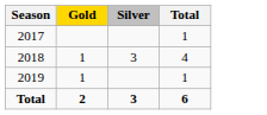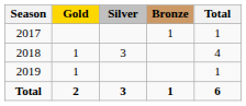 <table class="wikitable" style="text-align:center;">
 <tr>
 <th width="55">Season</th>
 <th width="55" style="background: gold;">Gold</th>
 <th width="55" style="background: silver;">Silver</th>
+<th width="55" style="background: #cc9966;">Bronze</th>
 <th width="55">Total</th>
 </tr>
 <tr>
 <td>2017</td>
 <td></td>
 <td></td>
 <td>1</td>
+<td>1</td>
 </tr>
 <tr>
 <td>2018</td>
 <td>1</td>
 <td>3</td>
+<td></td>
 <td>4</td>
 </tr>
 <tr>
 <td>2019</td>
 <td>1</td>
+<td></td>
 <td></td>
 <td>1</td>
 </tr>
 <tr>
 <td><strong>Total</strong></td>
 <td><strong>2</strong></td>
 <td><strong>3</strong></td>
+<td><strong>1</strong></td>
 <td><strong>6</strong></td>
 </tr>
 </table>
